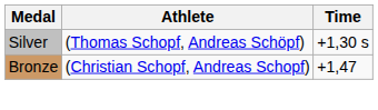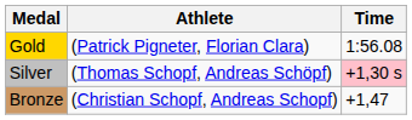 <table class="wikitable">
 <tr>
 <th>Medal</th>
 <th>Athlete</th>
 <th>Time</th>
 </tr>
 <tr>
+<td bgcolor="gold">Gold</td>
+<td> (<a href='#'>Patrick Pigneter</a>, <a href='#'>Florian Clara</a>)</td>
+<td>1:56.08</td>
+</tr>
+<tr>
 <td bgcolor="silver">Silver</td>
 <td> (<a href='#'>Thomas Schopf</a>, <a href='#'>Andreas Schöpf</a>)</td>
-<td>+1,30 s</td>
+<td style="background: pink;">+1,30 s</td>
 </tr>
 <tr>
 <td bgcolor="CC9966">Bronze</td>
 <td> (<a href='#'>Christian Schopf</a>, <a href='#'>Andreas Schopf</a>)</td>
 <td>+1,47</td>
 </tr>
 </table>
